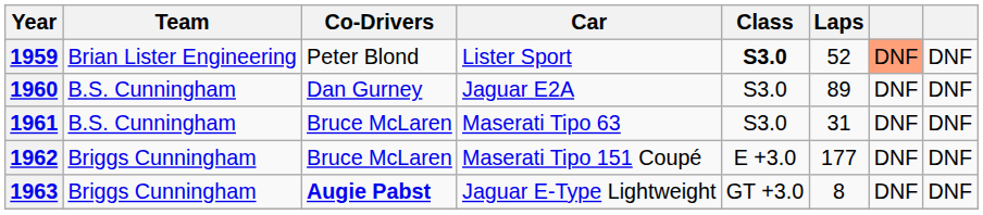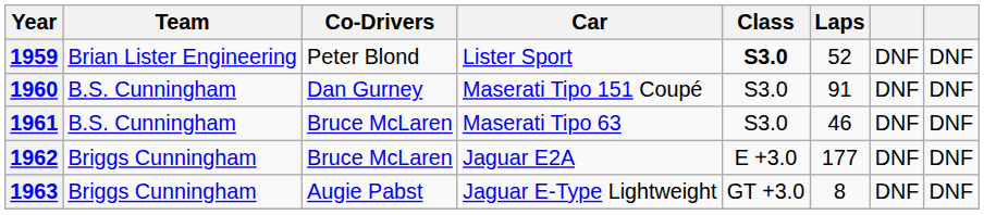 <table class="wikitable" style="text-align:center; font-size:90%">
 <tr>
 <th>Year</th>
 <th>Team</th>
 <th>Co-Drivers</th>
 <th>Car</th>
 <th>Class</th>
 <th>Laps</th>
 <th></th>
 <th></th>
 </tr>
 <tr>
 <th><a href='#'>1959</a></th>
 <td align="left"> <a href='#'>Brian Lister Engineering</a></td>
 <td align="left"> Peter Blond</td>
 <td align="left"><a href='#'>Lister Sport</a></td>
 <td><strong>S3.0</strong></td>
 <td>52</td>
-<td style="background: lightsalmon;">DNF</td>
+<td>DNF</td>
 <td>DNF</td>
 </tr>
 <tr>
 <th><a href='#'>1960</a></th>
 <td align="left"> <a href='#'>B.S. Cunningham</a></td>
 <td align="left"> <a href='#'>Dan Gurney</a></td>
-<td align="left"><a href='#'>Jaguar E2A</a></td>
+<td align="left"><a href='#'>Maserati Tipo 151</a> Coupé</td>
 <td>S3.0</td>
-<td>89</td>
+<td>91</td>
 <td>DNF</td>
 <td>DNF</td>
 </tr>
 <tr>
 <th><a href='#'>1961</a></th>
 <td align="left"> <a href='#'>B.S. Cunningham</a></td>
 <td align="left"> <a href='#'>Bruce McLaren</a></td>
 <td align="left"><a href='#'>Maserati Tipo 63</a></td>
 <td>S3.0</td>
-<td>31</td>
+<td>46</td>
 <td>DNF</td>
 <td>DNF</td>
 </tr>
 <tr>
 <th><a href='#'>1962</a></th>
 <td align="left"> <a href='#'>Briggs Cunningham</a></td>
 <td align="left"> <a href='#'>Bruce McLaren</a></td>
-<td align="left"><a href='#'>Maserati Tipo 151</a> Coupé</td>
+<td align="left"><a href='#'>Jaguar E2A</a></td>
 <td>E +3.0</td>
 <td>177</td>
 <td>DNF</td>
 <td>DNF</td>
 </tr>
 <tr>
 <th><a href='#'>1963</a></th>
 <td align="left"> <a href='#'>Briggs Cunningham</a></td>
-<td align="left"><strong> <a href='#'>Augie Pabst</a></strong></td>
+<td align="left"> <a href='#'>Augie Pabst</a></td>
 <td align="left"><a href='#'>Jaguar E-Type</a> Lightweight</td>
 <td>GT +3.0</td>
 <td>8</td>
 <td>DNF</td>
 <td>DNF</td>
 </tr>
 <tr>
 </tr>
 </table>
